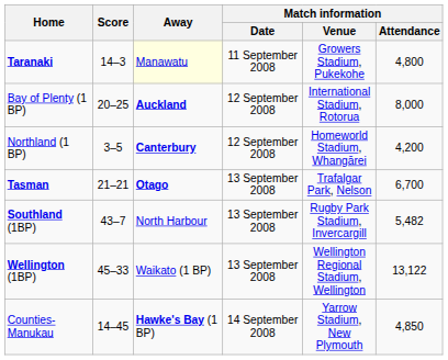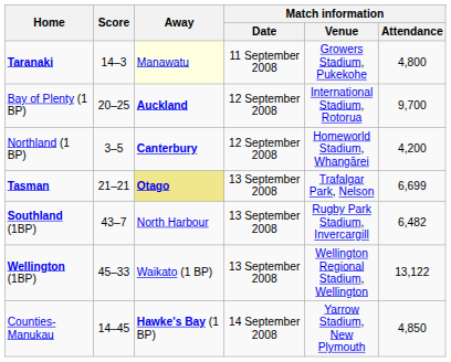 <table class="wikitable" style="text-align:center" width=100%>
 <tr>
 <th rowspan=2 width=25%>Home</th>
 <th rowspan=2 width=10%>Score</th>
 <th rowspan=2 width=25%>Away</th>
 <th colspan=6>Match information</th>
 </tr>
 <tr>
 <th width=22%>Date</th>
 <th width=22%>Venue</th>
 <th width=22%>Attendance</th>
 </tr>
 <tr>
 <td style="text-align:left"><strong><a href='#'>Taranaki</a></strong></td>
 <td>14–3</td>
 <td style="background: lightyellow; text-align:left"><a href='#'>Manawatu</a></td>
 <td>11 September 2008</td>
 <td><a href='#'>Growers Stadium</a>, <a href='#'>Pukekohe</a></td>
 <td>4,800</td>
 </tr>
 <tr>
 <td style="text-align:left"><a href='#'>Bay of Plenty</a> (1 BP)</td>
 <td>20–25</td>
 <td style="text-align:left"><strong><a href='#'>Auckland</a></strong></td>
 <td>12 September 2008</td>
 <td><a href='#'>International Stadium</a>, <a href='#'>Rotorua</a></td>
-<td>8,000</td>
+<td>9,700</td>
 </tr>
 <tr>
 <td style="text-align:left"><a href='#'>Northland</a> (1 BP)</td>
 <td>3–5</td>
 <td style="text-align:left"><strong><a href='#'>Canterbury</a></strong></td>
 <td>12 September 2008</td>
 <td><a href='#'>Homeworld Stadium</a>, <a href='#'>Whangārei</a></td>
 <td>4,200</td>
 </tr>
 <tr>
 <td style="text-align:left"><strong><a href='#'>Tasman</a></strong></td>
 <td>21–21</td>
-<td style="text-align:left"><strong><a href='#'>Otago</a></strong></td>
+<td style="background: khaki; text-align:left"><strong><a href='#'>Otago</a></strong></td>
 <td>13 September 2008</td>
 <td><a href='#'>Trafalgar Park</a>, <a href='#'>Nelson</a></td>
-<td>6,700</td>
+<td>6,699</td>
 </tr>
 <tr>
 <td style="text-align:left"><strong><a href='#'>Southland</a></strong> (1BP)</td>
 <td>43–7</td>
 <td style="text-align:left"><a href='#'>North Harbour</a></td>
 <td>13 September 2008</td>
 <td><a href='#'>Rugby Park Stadium</a>, <a href='#'>Invercargill</a></td>
-<td>5,482</td>
+<td>6,482</td>
 </tr>
 <tr>
 <td style="text-align:left"><strong><a href='#'>Wellington</a></strong> (1BP)</td>
 <td>45–33</td>
 <td style="text-align:left"><a href='#'>Waikato</a> (1 BP)</td>
 <td>13 September 2008</td>
 <td><a href='#'>Wellington Regional Stadium</a>, <a href='#'>Wellington</a></td>
 <td>13,122</td>
 </tr>
 <tr>
 <td style="text-align:left"><a href='#'>Counties-Manukau</a></td>
 <td>14–45</td>
 <td style="text-align:left"><strong><a href='#'>Hawke's Bay</a></strong> (1 BP)</td>
 <td>14 September 2008</td>
 <td><a href='#'>Yarrow Stadium</a>, <a href='#'>New Plymouth</a></td>
 <td>4,850</td>
 </tr>
 </table>
